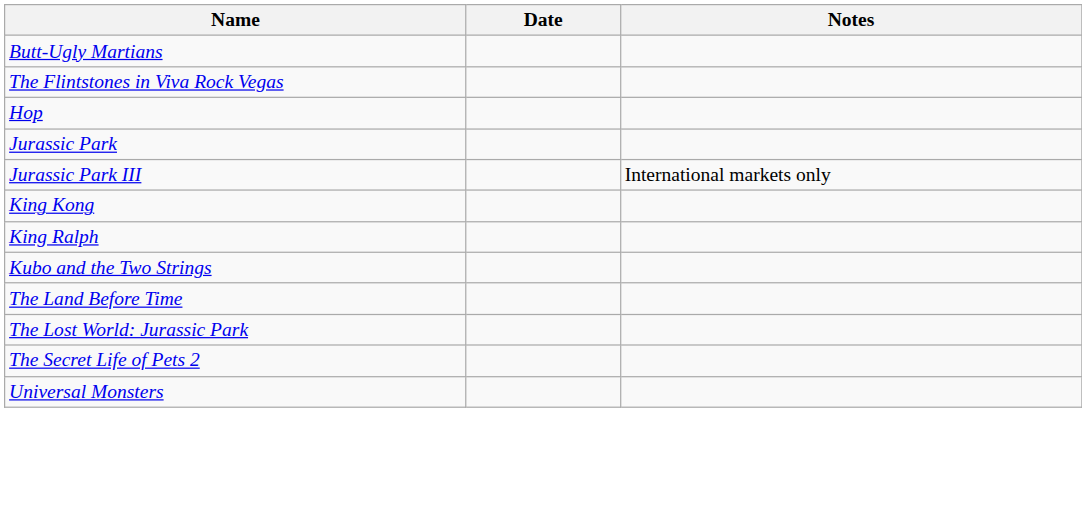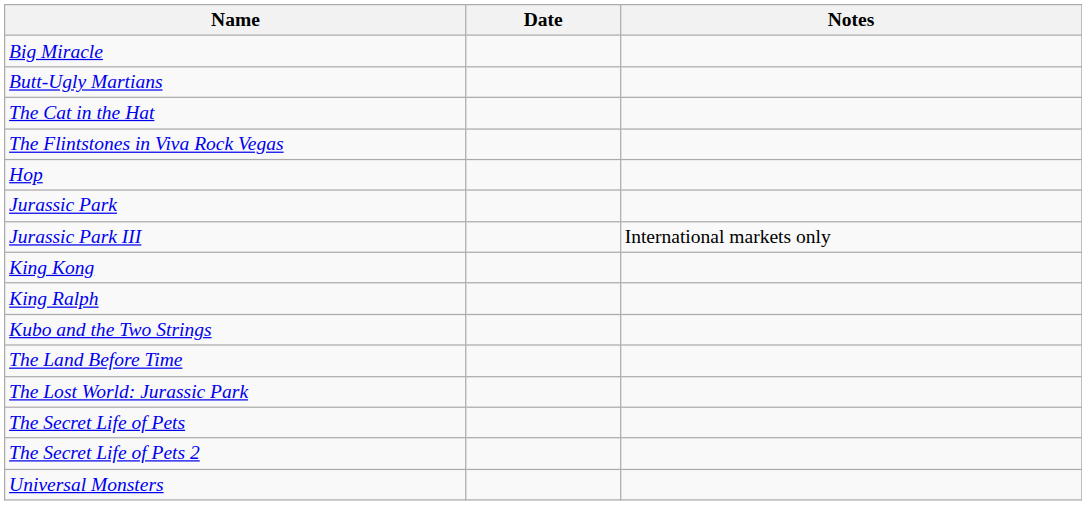 <table class="wikitable sortable" style="margin:left; text-align: left; width:100%;">
 <tr>
 <th width=30%>Name</th>
 <th width=10%>Date</th>
 <th width=30% class="unsortable">Notes</th>
 </tr>
 <tr>
+<td style="font-style:italic;"><a href='#'>Big Miracle</a></td>
+<td style="text-align:center;"></td>
+<td></td>
+</tr>
+<tr>
 <td style="font-style:italic;"><a href='#'>Butt-Ugly Martians</a></td>
+<td style="text-align:center;"></td>
+<td></td>
+</tr>
+<tr>
+<td style="font-style:italic;"><a href='#'>The Cat in the Hat</a></td>
 <td style="text-align:center;"></td>
 <td></td>
 </tr>
 <tr>
 <td style="font-style:italic;"><a href='#'>The Flintstones in Viva Rock Vegas</a></td>
 <td style="text-align:center;"></td>
 <td></td>
 </tr>
 <tr>
 <td style="font-style:italic;"><a href='#'>Hop</a></td>
 <td style="text-align:center;"></td>
 <td></td>
 </tr>
 <tr>
 <td style="font-style:italic;"><a href='#'>Jurassic Park</a></td>
 <td style="text-align:center;"></td>
 <td></td>
 </tr>
 <tr>
 <td style="font-style:italic;"><a href='#'>Jurassic Park III</a></td>
 <td style="text-align:center;"></td>
 <td>International markets only</td>
 </tr>
 <tr>
 <td style="font-style:italic;"><a href='#'>King Kong</a></td>
 <td style="text-align:center;"></td>
 <td></td>
 </tr>
 <tr>
 <td style="font-style:italic;"><a href='#'>King Ralph</a></td>
 <td style="text-align:center;"></td>
 <td></td>
 </tr>
 <tr>
 <td style="font-style:italic;"><a href='#'>Kubo and the Two Strings</a></td>
 <td style="text-align:center;"></td>
 <td></td>
 </tr>
 <tr>
 <td style="font-style:italic;"><a href='#'>The Land Before Time</a></td>
 <td style="text-align:center;"></td>
 <td></td>
 </tr>
 <tr>
 <td style="font-style:italic;"><a href='#'>The Lost World: Jurassic Park</a></td>
 <td style="text-align:center;"></td>
 <td></td>
 </tr>
 <tr>
+<td style="font-style:italic;"><a href='#'>The Secret Life of Pets</a></td>
+<td style="text-align:center;"></td>
+<td></td>
+</tr>
+<tr>
 <td style="font-style:italic;"><a href='#'>The Secret Life of Pets 2</a></td>
 <td style="text-align:center;"></td>
 <td></td>
 </tr>
 <tr>
 <td style="font-style:italic;"><a href='#'>Universal Monsters</a></td>
 <td style="text-align:center;"></td>
 <td></td>
 </tr>
 </table>
